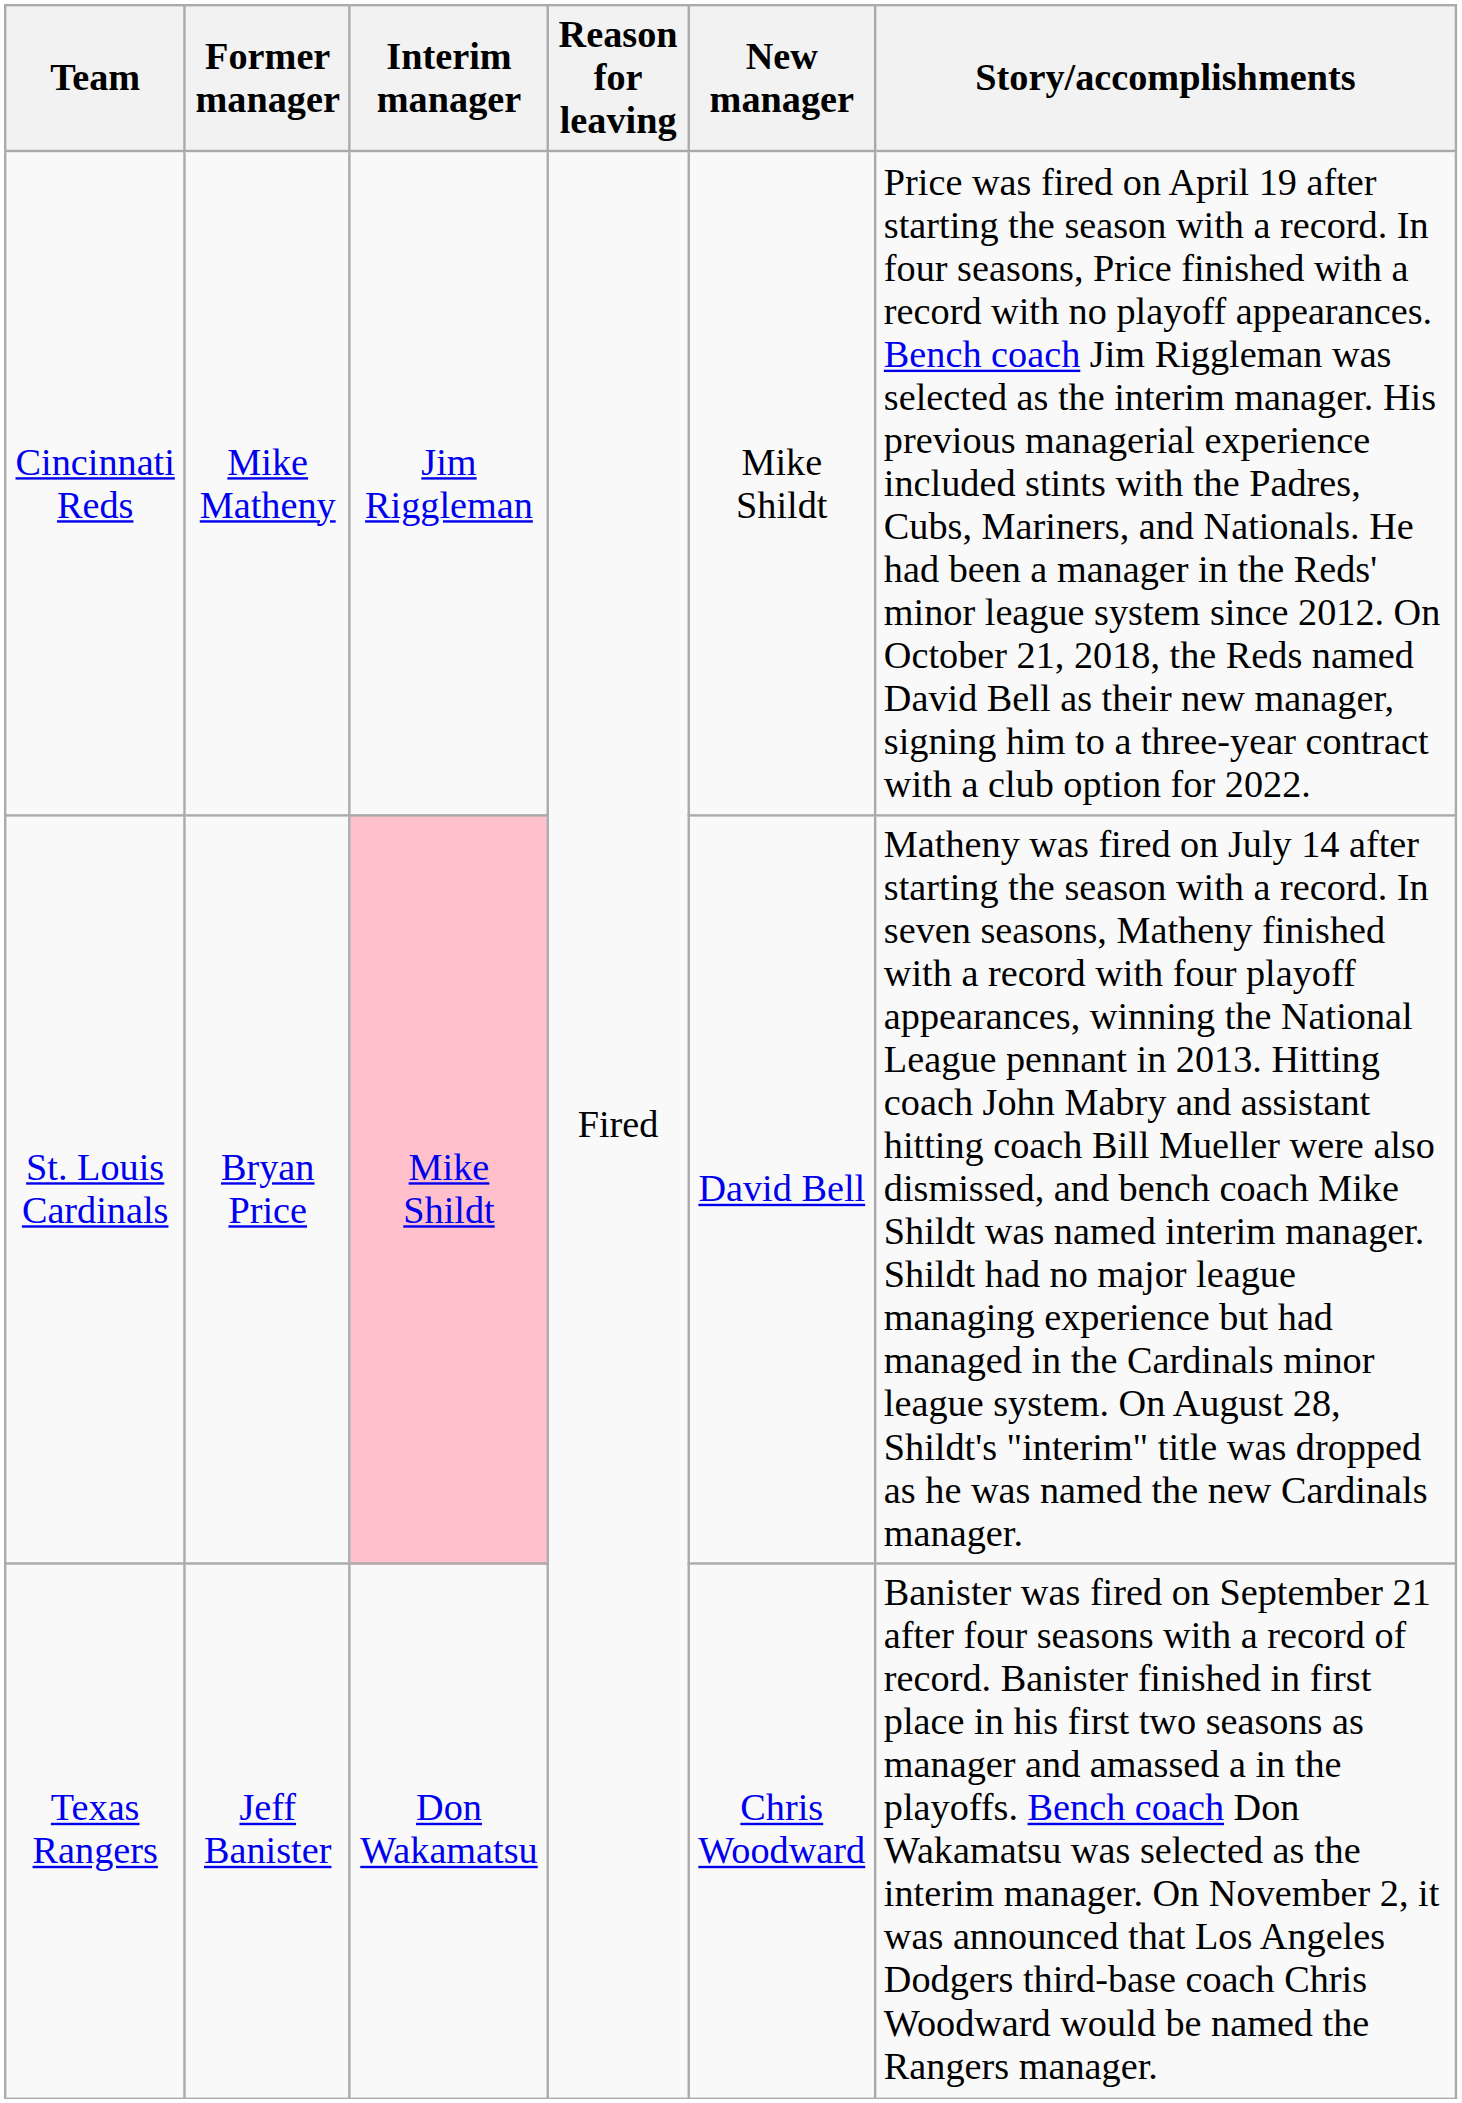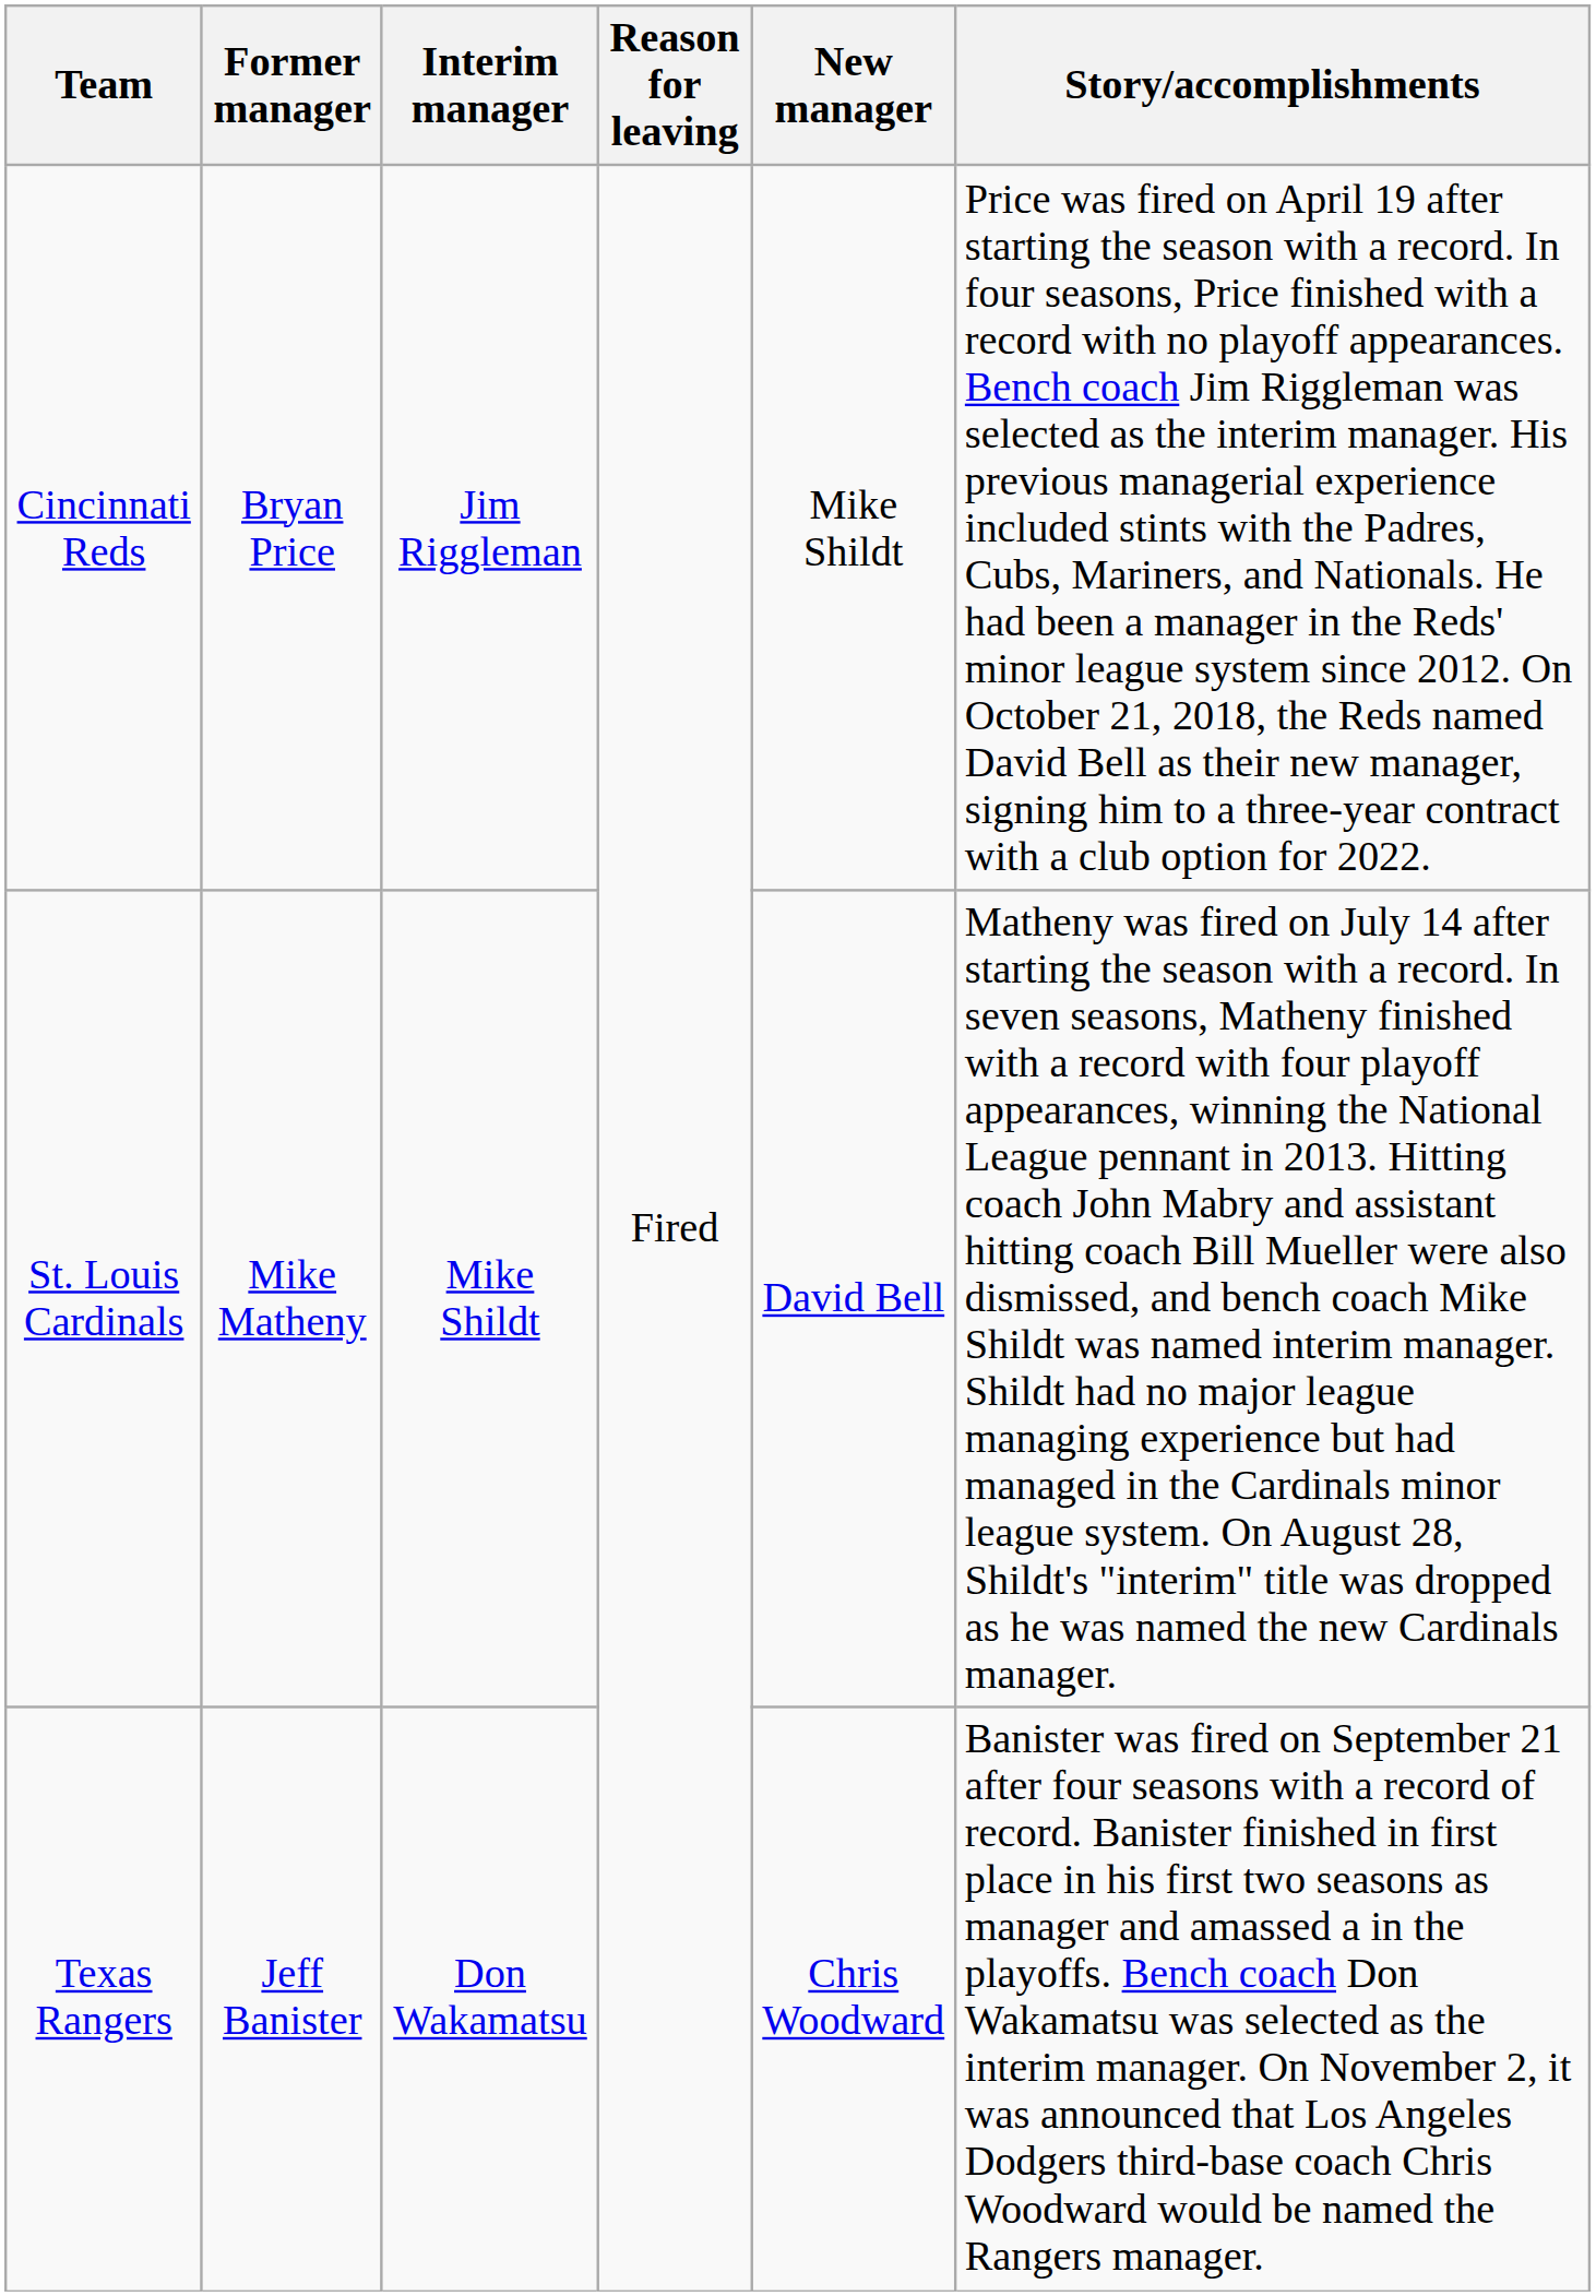 <table class="wikitable plainrowheaders" align="center;">
 <tr>
 <th>Team</th>
 <th>Former manager</th>
 <th>Interim manager</th>
 <th>Reason for leaving</th>
 <th>New manager</th>
 <th>Story/accomplishments</th>
 </tr>
 <tr>
 <td style="text-align:center;"><a href='#'>Cincinnati Reds</a></td>
-<td style="text-align:center;"><a href='#'>Mike Matheny</a></td>
+<td style="text-align:center;"><a href='#'>Bryan Price</a></td>
 <td style="text-align:center;"><a href='#'>Jim Riggleman</a></td>
 <td rowspan="3" style="text-align:center;">Fired</td>
 <td style="text-align:center;">Mike Shildt</td>
 <td>Price was fired on April 19 after starting the season with a  record. In four seasons, Price finished with a  record with no playoff appearances. <a href='#'>Bench coach</a> Jim Riggleman was selected as the interim manager. His previous managerial experience included stints with the Padres, Cubs, Mariners, and Nationals. He had been a manager in the Reds' minor league system since 2012. On October 21, 2018, the Reds named David Bell as their new manager, signing him to a three-year contract with a club option for 2022.</td>
 </tr>
 <tr>
 <td style="text-align:center;"><a href='#'>St. Louis Cardinals</a></td>
-<td style="text-align:center;"><a href='#'>Bryan Price</a></td>
-<td style="background: pink; text-align:center;"><a href='#'>Mike Shildt</a></td>
+<td style="text-align:center;"><a href='#'>Mike Matheny</a></td>
+<td style="text-align:center;"><a href='#'>Mike Shildt</a></td>
 <td style="text-align:center;"><a href='#'>David Bell</a></td>
 <td>Matheny was fired on July 14 after starting the season with a  record. In seven seasons, Matheny finished with a  record with four playoff appearances, winning the National League pennant in 2013. Hitting coach John Mabry and assistant hitting coach Bill Mueller were also dismissed, and bench coach Mike Shildt was named interim manager. Shildt had no major league managing experience but had managed in the Cardinals minor league system. On August 28, Shildt's "interim" title was dropped as he was named the new Cardinals manager.</td>
 </tr>
 <tr>
 <td style="text-align:center;"><a href='#'>Texas Rangers</a></td>
 <td style="text-align:center;"><a href='#'>Jeff Banister</a></td>
 <td style="text-align:center;"><a href='#'>Don Wakamatsu</a></td>
 <td style="text-align:center;"><a href='#'>Chris Woodward</a></td>
 <td>Banister was fired on September 21 after four seasons with a record of  record. Banister finished in first place in his first two seasons as manager and amassed a  in the playoffs. <a href='#'>Bench coach</a> Don Wakamatsu was selected as the interim manager. On November 2, it was announced that Los Angeles Dodgers third-base coach Chris Woodward would be named the Rangers manager.</td>
 </tr>
 </table>
